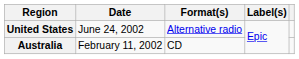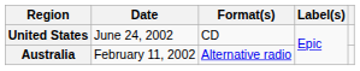 <table class="wikitable plainrowheaders">
 <tr>
 <th scope="col">Region</th>
 <th scope="col">Date</th>
 <th scope="col">Format(s)</th>
 <th scope="col">Label(s)</th>
 <th scope="col"></th>
 </tr>
 <tr>
 <th scope="row">United States</th>
 <td>June 24, 2002</td>
-<td><a href='#'>Alternative radio</a></td>
+<td>CD</td>
 <td rowspan="2"><a href='#'>Epic</a></td>
 <td></td>
 </tr>
 <tr>
 <th scope="row">Australia</th>
 <td>February 11, 2002</td>
-<td>CD</td>
+<td><a href='#'>Alternative radio</a></td>
 <td></td>
 </tr>
 </table>
